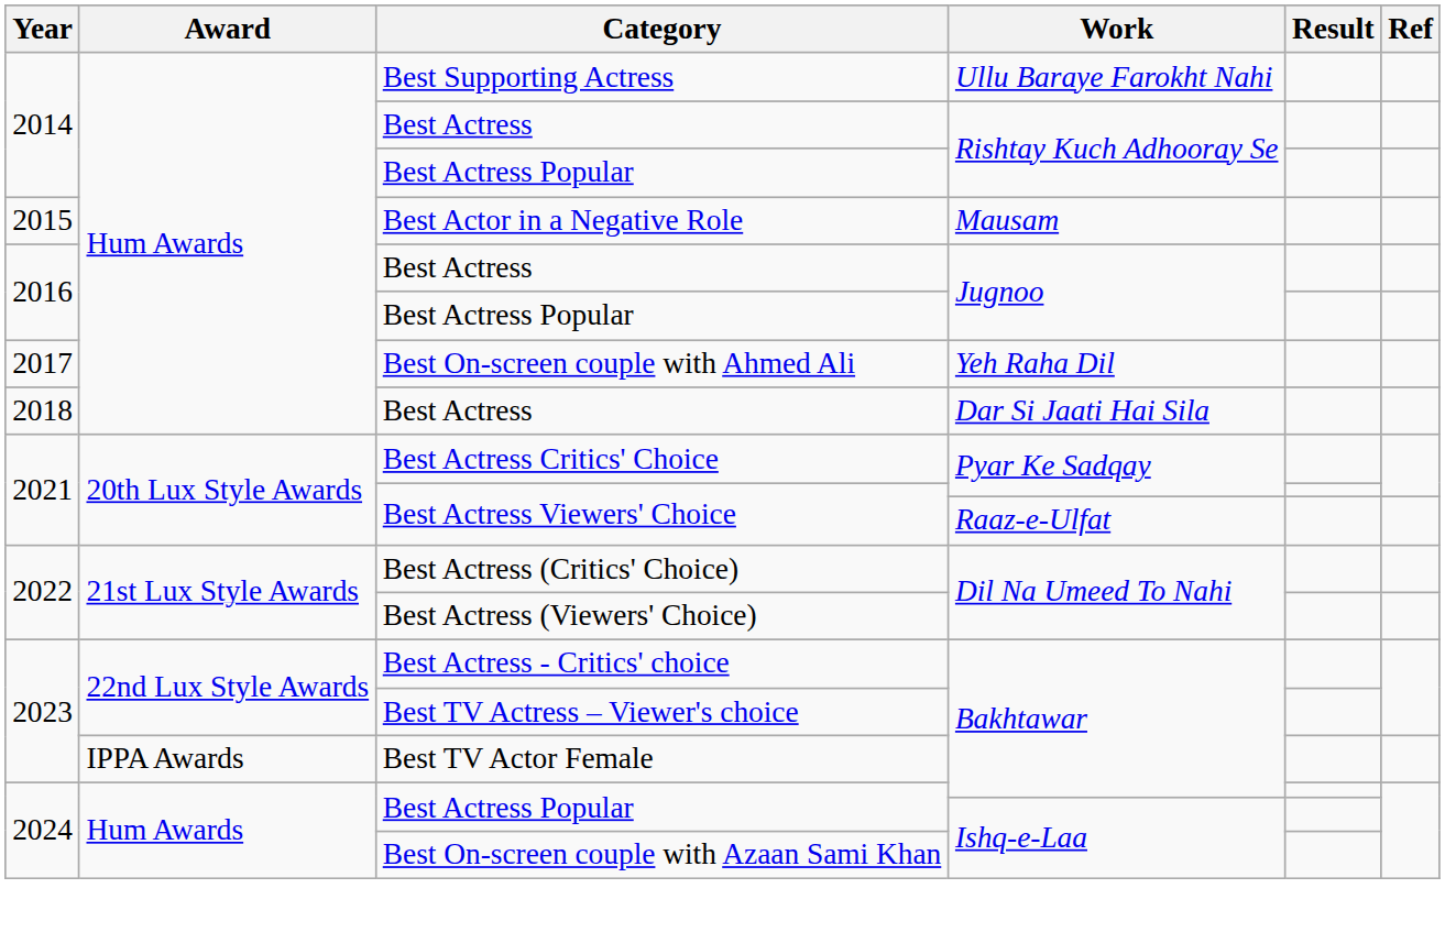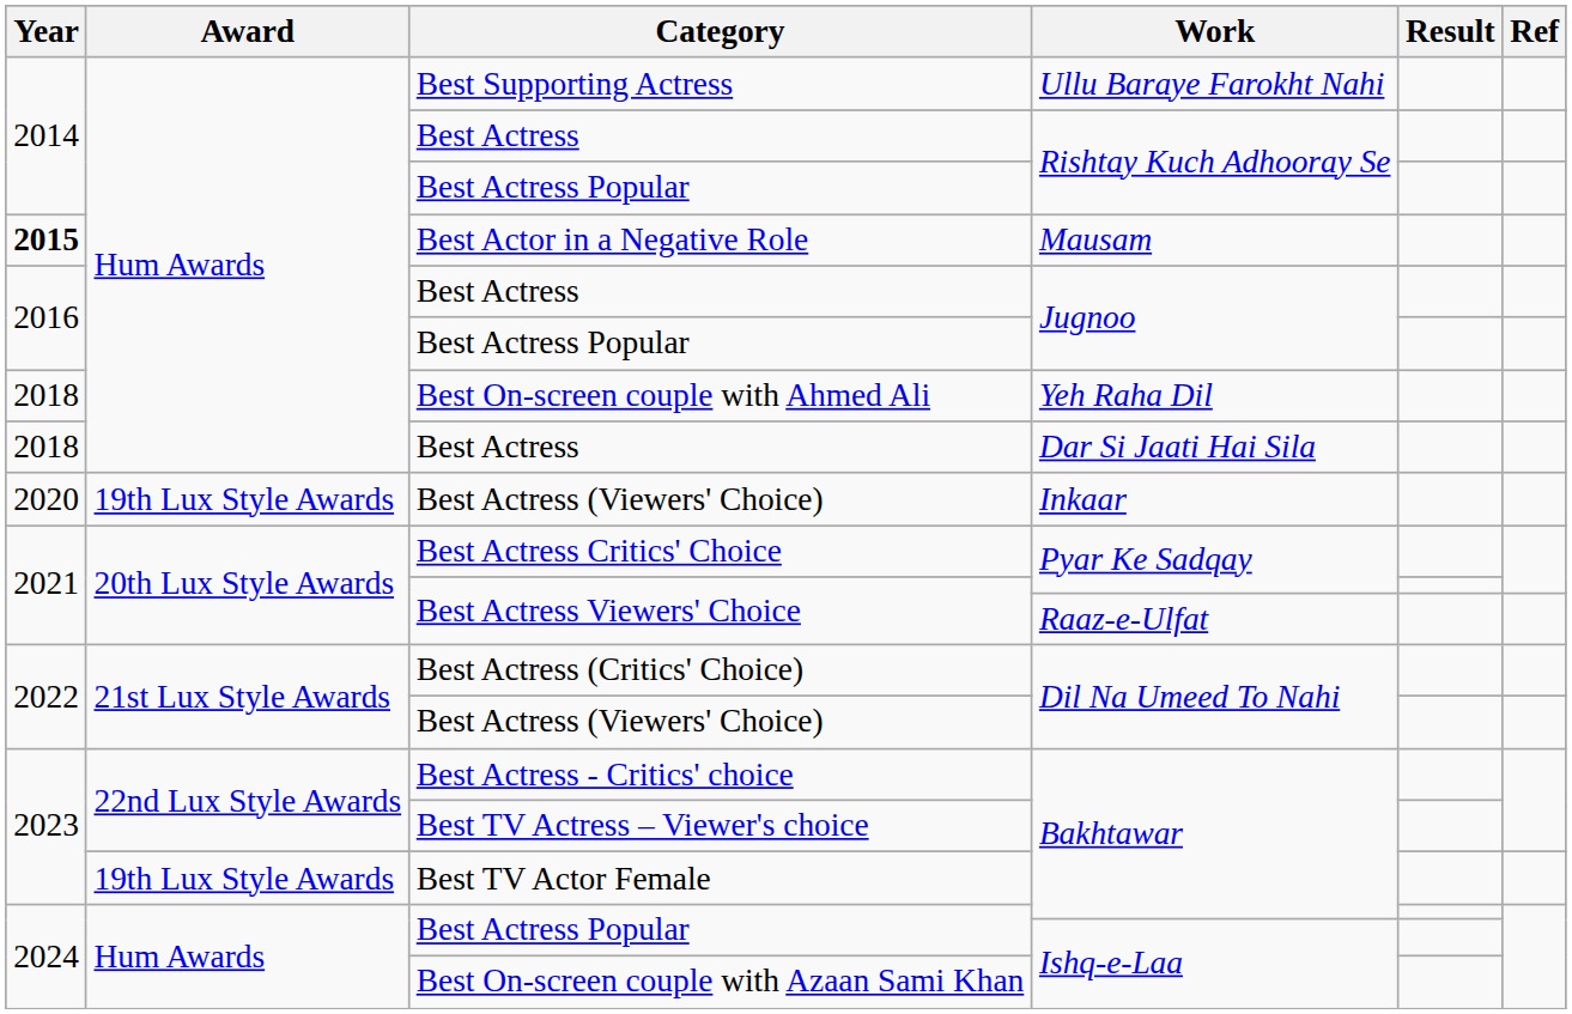 <table class="wikitable plainrowheaders">
 <tr style="text-align:center;">
 <th scope="col">Year</th>
 <th scope="col">Award</th>
 <th scope="col">Category</th>
 <th scope="col">Work</th>
 <th scope="col">Result</th>
 <th class="unsortable" scope="col">Ref</th>
 </tr>
 <tr>
 <td rowspan="3">2014</td>
 <td rowspan="8"><a href='#'>Hum Awards</a></td>
 <td><a href='#'>Best Supporting Actress</a></td>
 <td scope="row"><em><a href='#'>Ullu Baraye Farokht Nahi</a></em></td>
 <td></td>
 <td></td>
 </tr>
 <tr>
 <td><a href='#'>Best Actress</a></td>
 <td rowspan="2" scope="row"><em><a href='#'>Rishtay Kuch Adhooray Se</a></em></td>
 <td></td>
 <td></td>
 </tr>
 <tr>
 <td><a href='#'>Best Actress Popular</a></td>
 <td></td>
 <td></td>
 </tr>
 <tr>
-<td>2015</td>
+<td><strong>2015</strong></td>
 <td><a href='#'>Best Actor in a Negative Role</a></td>
 <td scope="row"><em><a href='#'>Mausam</a></em></td>
 <td></td>
 <td></td>
 </tr>
 <tr>
 <td rowspan=2>2016</td>
 <td>Best Actress</td>
 <td rowspan="2" scope="row"><em><a href='#'>Jugnoo</a></em></td>
 <td></td>
 <td></td>
 </tr>
 <tr>
 <td>Best Actress Popular</td>
 <td></td>
 <td></td>
 </tr>
 <tr>
-<td>2017</td>
+<td>2018</td>
 <td><a href='#'>Best On-screen couple</a> with <a href='#'>Ahmed Ali</a></td>
 <td scope="row"><em><a href='#'>Yeh Raha Dil</a></em></td>
 <td></td>
 <td></td>
 </tr>
 <tr>
 <td>2018</td>
 <td>Best Actress</td>
 <td scope="row"><em><a href='#'>Dar Si Jaati Hai Sila</a></em></td>
+<td></td>
+<td></td>
+</tr>
+<tr>
+<td>2020</td>
+<td><a href='#'>19th Lux Style Awards</a></td>
+<td>Best Actress (Viewers' Choice)</td>
+<td><em><a href='#'>Inkaar</a></em></td>
 <td></td>
 <td></td>
 </tr>
 <tr>
 <td rowspan="3">2021</td>
 <td rowspan="3"><a href='#'>20th Lux Style Awards</a></td>
 <td><a href='#'>Best Actress Critics' Choice</a></td>
 <td rowspan="2"><em><a href='#'>Pyar Ke Sadqay</a></em></td>
 <td></td>
 <td rowspan="2"></td>
 </tr>
 <tr>
 <td rowspan="2"><a href='#'>Best Actress Viewers' Choice</a></td>
 <td></td>
 </tr>
 <tr>
 <td><em><a href='#'>Raaz-e-Ulfat</a></em></td>
 <td></td>
 <td></td>
 </tr>
 <tr>
 <td rowspan="2">2022</td>
 <td rowspan="2"><a href='#'>21st Lux Style Awards</a></td>
 <td>Best Actress (Critics' Choice)</td>
 <td rowspan="2"><em><a href='#'>Dil Na Umeed To Nahi</a></em></td>
 <td></td>
 <td></td>
 </tr>
 <tr>
 <td>Best Actress (Viewers' Choice)</td>
 <td></td>
 <td></td>
 </tr>
 <tr>
 <td rowspan="3">2023</td>
 <td rowspan="2"><a href='#'>22nd Lux Style Awards</a></td>
 <td><a href='#'>Best Actress - Critics' choice</a></td>
 <td rowspan="4"><em><a href='#'>Bakhtawar</a></em></td>
 <td></td>
 <td rowspan="2"></td>
 </tr>
 <tr>
 <td><a href='#'>Best TV Actress – Viewer's choice</a></td>
 <td></td>
 </tr>
 <tr>
-<td rowspan="1">IPPA Awards</td>
+<td><a href='#'>19th Lux Style Awards</a></td>
 <td>Best TV Actor Female</td>
 <td></td>
 <td rowspan="1"></td>
 </tr>
 <tr>
 <td rowspan="3">2024</td>
 <td rowspan="3"><a href='#'>Hum Awards</a></td>
 <td rowspan="2"><a href='#'>Best Actress Popular</a></td>
 <td></td>
 <td rowspan="3"> <br> </td>
 </tr>
 <tr>
 <td rowspan="2"><em><a href='#'>Ishq-e-Laa</a></em></td>
 <td></td>
 </tr>
 <tr>
 <td><a href='#'>Best On-screen couple</a> with <a href='#'>Azaan Sami Khan</a></td>
 <td></td>
 </tr>
 </table>
